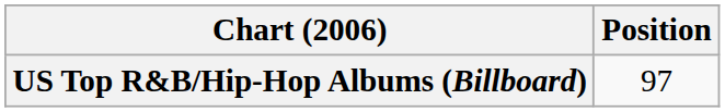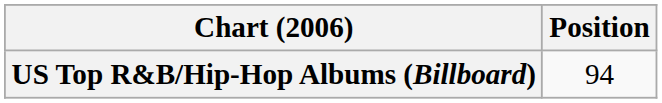 <table class="wikitable plainrowheaders" style="text-align:center">
 <tr>
 <th scope="col">Chart (2006)</th>
 <th scope="col">Position</th>
 </tr>
 <tr>
 <th scope="row">US Top R&B/Hip-Hop Albums (<em>Billboard</em>)</th>
-<td>97</td>
+<td>94</td>
 </tr>
 </table>
